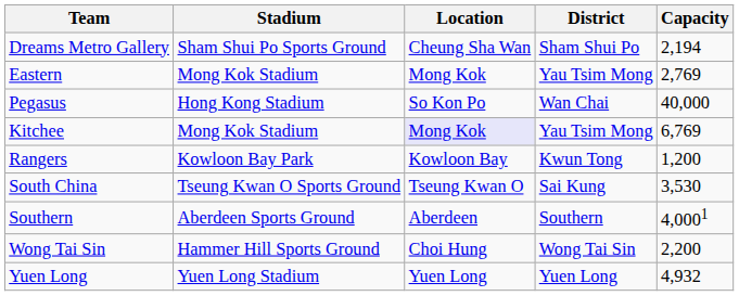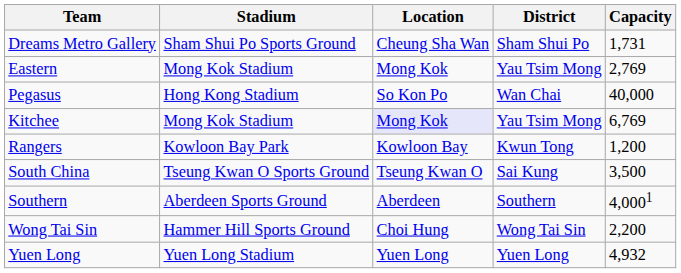 <table class="wikitable sortable">
 <tr>
 <th>Team</th>
 <th>Stadium</th>
 <th>Location</th>
 <th>District</th>
 <th>Capacity</th>
 </tr>
 <tr>
 <td><a href='#'>Dreams Metro Gallery</a></td>
 <td><a href='#'>Sham Shui Po Sports Ground</a></td>
 <td><a href='#'>Cheung Sha Wan</a></td>
 <td><a href='#'>Sham Shui Po</a></td>
-<td>2,194</td>
+<td>1,731</td>
 </tr>
 <tr>
 <td><a href='#'>Eastern</a></td>
 <td><a href='#'>Mong Kok Stadium</a></td>
 <td><a href='#'>Mong Kok</a></td>
 <td><a href='#'>Yau Tsim Mong</a></td>
 <td>2,769</td>
 </tr>
 <tr>
 <td><a href='#'>Pegasus</a></td>
 <td><a href='#'>Hong Kong Stadium</a></td>
 <td><a href='#'>So Kon Po</a></td>
 <td><a href='#'>Wan Chai</a></td>
 <td>40,000</td>
 </tr>
 <tr>
 <td><a href='#'>Kitchee</a></td>
 <td><a href='#'>Mong Kok Stadium</a></td>
 <td style="background: lavender;"><a href='#'>Mong Kok</a></td>
 <td><a href='#'>Yau Tsim Mong</a></td>
 <td>6,769</td>
 </tr>
 <tr>
 <td><a href='#'>Rangers</a></td>
 <td><a href='#'>Kowloon Bay Park</a></td>
 <td><a href='#'>Kowloon Bay</a></td>
 <td><a href='#'>Kwun Tong</a></td>
 <td>1,200</td>
 </tr>
 <tr>
 <td><a href='#'>South China</a></td>
 <td><a href='#'>Tseung Kwan O Sports Ground</a></td>
 <td><a href='#'>Tseung Kwan O</a></td>
 <td><a href='#'>Sai Kung</a></td>
-<td>3,530</td>
+<td>3,500</td>
 </tr>
 <tr>
 <td><a href='#'>Southern</a></td>
 <td><a href='#'>Aberdeen Sports Ground</a></td>
 <td><a href='#'>Aberdeen</a></td>
 <td><a href='#'>Southern</a></td>
 <td>4,000<sup>1</sup></td>
 </tr>
 <tr>
 <td><a href='#'>Wong Tai Sin</a></td>
 <td><a href='#'>Hammer Hill Sports Ground</a></td>
 <td><a href='#'>Choi Hung</a></td>
 <td><a href='#'>Wong Tai Sin</a></td>
 <td>2,200</td>
 </tr>
 <tr>
 <td><a href='#'>Yuen Long</a></td>
 <td><a href='#'>Yuen Long Stadium</a></td>
 <td><a href='#'>Yuen Long</a></td>
 <td><a href='#'>Yuen Long</a></td>
 <td>4,932</td>
 </tr>
 </table>
